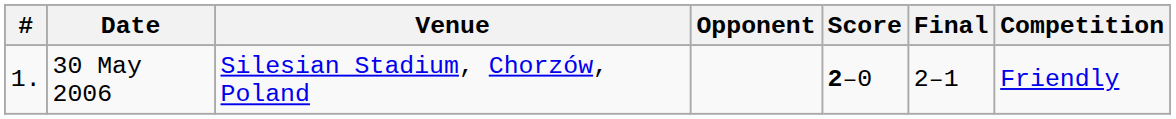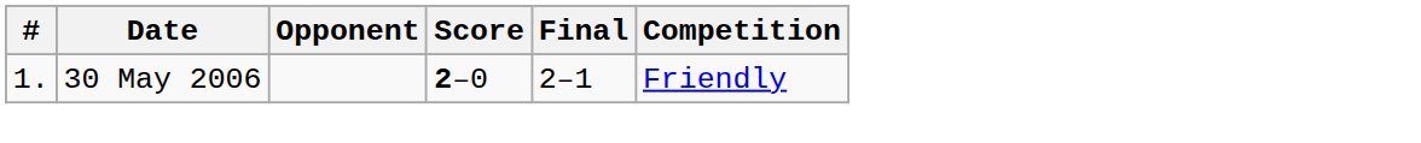 <table class="wikitable ">
 <tr>
 <th>#</th>
 <th>Date</th>
-<th>Venue</th>
 <th>Opponent</th>
 <th>Score</th>
 <th>Final</th>
 <th>Competition</th>
 </tr>
 <tr>
 <td>1.</td>
 <td>30 May 2006</td>
-<td><a href='#'>Silesian Stadium</a>, <a href='#'>Chorzów</a>, <a href='#'>Poland</a></td>
 <td></td>
 <td><strong>2</strong>–0</td>
 <td>2–1</td>
 <td><a href='#'>Friendly</a></td>
 </tr>
 </table>
